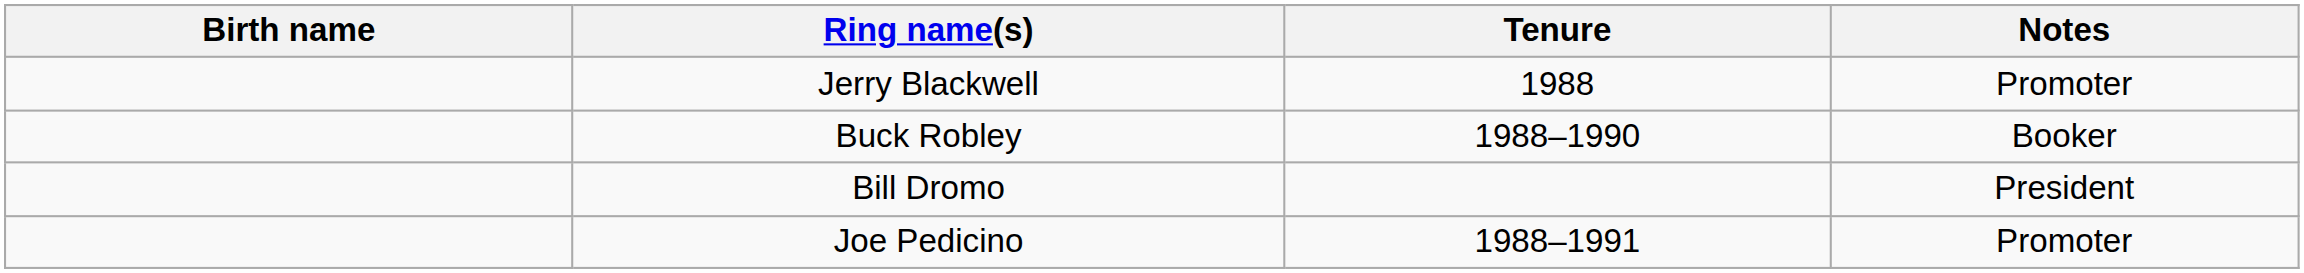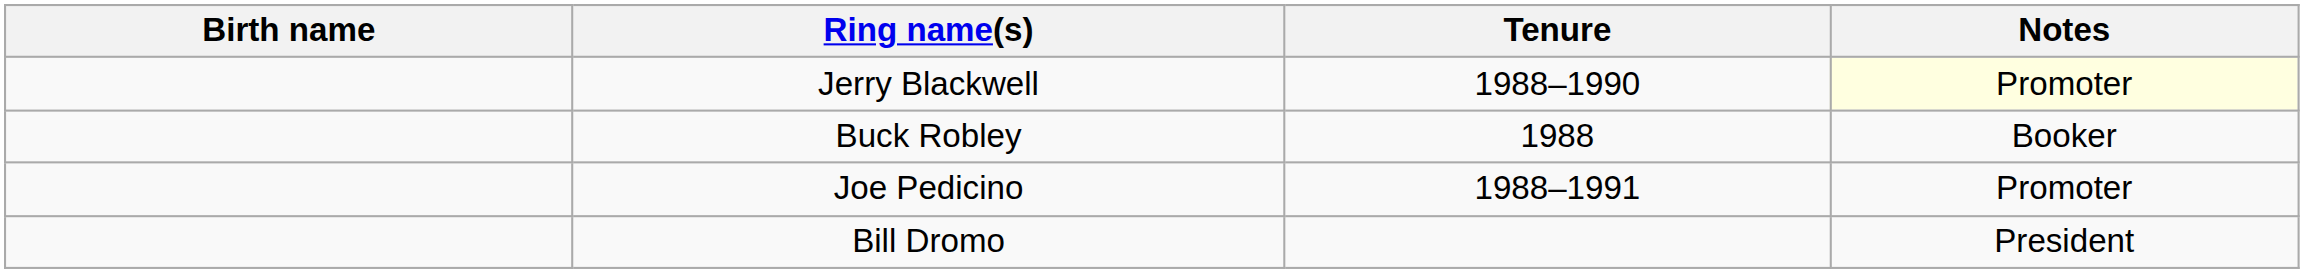 <table class="sortable wikitable" style="text-align:center; width:70%;">
 <tr>
 <th>Birth name</th>
 <th><a href='#'>Ring name</a>(s)</th>
 <th>Tenure</th>
 <th>Notes</th>
 </tr>
 <tr>
 <td></td>
 <td>Jerry Blackwell</td>
-<td sort>1988</td>
-<td>Promoter</td>
+<td sort>1988–1990</td>
+<td style="background: lightyellow;">Promoter</td>
 </tr>
 <tr>
 <td></td>
 <td>Buck Robley</td>
-<td sort>1988–1990</td>
+<td sort>1988</td>
 <td>Booker</td>
+</tr>
+<tr>
+<td></td>
+<td>Joe Pedicino</td>
+<td sort>1988–1991</td>
+<td>Promoter</td>
 </tr>
 <tr>
 <td></td>
 <td>Bill Dromo</td>
 <td sort></td>
 <td>President</td>
 </tr>
-<tr>
-<td></td>
-<td>Joe Pedicino</td>
-<td sort>1988–1991</td>
-<td>Promoter</td>
-</tr>
 </table>
